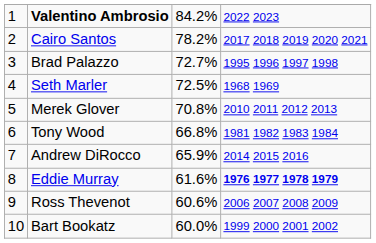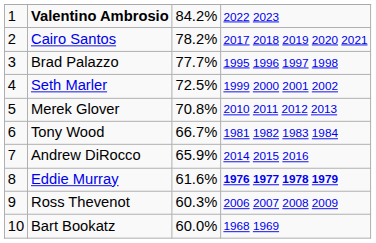 <table class="wikitable">
 <tr>
 </tr>
 <tr>
 <td>1</td>
 <td><strong>Valentino Ambrosio</strong></td>
 <td><abbr>84.2%</abbr></td>
 <td style="font-size:80%;"><a href='#'>2022</a> <a href='#'>2023</a></td>
 </tr>
 <tr>
 <td>2</td>
 <td><a href='#'>Cairo Santos</a></td>
 <td><abbr>78.2%</abbr></td>
 <td style="font-size:80%;"><a href='#'>2017</a> <a href='#'>2018</a> <a href='#'>2019</a> <a href='#'>2020</a> <a href='#'>2021</a></td>
 </tr>
 <tr>
 <td>3</td>
 <td>Brad Palazzo</td>
-<td><abbr>72.7%</abbr></td>
+<td><abbr>77.7%</abbr></td>
 <td style="font-size:80%;"><a href='#'>1995</a> <a href='#'>1996</a> <a href='#'>1997</a> <a href='#'>1998</a></td>
 </tr>
 <tr>
 <td>4</td>
 <td><a href='#'>Seth Marler</a></td>
 <td><abbr>72.5%</abbr></td>
-<td style="font-size:80%;"><a href='#'>1968</a> <a href='#'>1969</a><br></td>
+<td style="font-size:80%;"><a href='#'>1999</a> <a href='#'>2000</a> <a href='#'>2001</a> <a href='#'>2002</a></td>
 </tr>
 <tr>
 <td>5</td>
 <td>Merek Glover</td>
 <td><abbr>70.8%</abbr></td>
 <td style="font-size:80%;"><a href='#'>2010</a> <a href='#'>2011</a> <a href='#'>2012</a> <a href='#'>2013</a></td>
 </tr>
 <tr>
 <td>6</td>
 <td>Tony Wood</td>
-<td><abbr>66.8%</abbr></td>
+<td><abbr>66.7%</abbr></td>
 <td style="font-size:80%;"><a href='#'>1981</a> <a href='#'>1982</a> <a href='#'>1983</a> <a href='#'>1984</a></td>
 </tr>
 <tr>
 <td>7</td>
 <td>Andrew DiRocco</td>
 <td><abbr>65.9%</abbr></td>
 <td style="font-size:80%;"><a href='#'>2014</a> <a href='#'>2015</a> <a href='#'>2016</a></td>
 </tr>
 <tr>
 <td>8</td>
 <td><a href='#'>Eddie Murray</a></td>
 <td><abbr>61.6%</abbr></td>
 <td style="font-size:80%;"><strong><a href='#'>1976</a> <a href='#'>1977</a> <a href='#'>1978</a> <a href='#'>1979</a></strong></td>
 </tr>
 <tr>
 <td>9</td>
 <td>Ross Thevenot</td>
-<td><abbr>60.6%</abbr></td>
+<td><abbr>60.3%</abbr></td>
 <td style="font-size:80%;"><a href='#'>2006</a> <a href='#'>2007</a> <a href='#'>2008</a> <a href='#'>2009</a></td>
 </tr>
 <tr>
 <td>10</td>
 <td>Bart Bookatz</td>
 <td><abbr>60.0%</abbr></td>
-<td style="font-size:80%;"><a href='#'>1999</a> <a href='#'>2000</a> <a href='#'>2001</a> <a href='#'>2002</a></td>
+<td style="font-size:80%;"><a href='#'>1968</a> <a href='#'>1969</a><br></td>
 </tr>
 </table>
